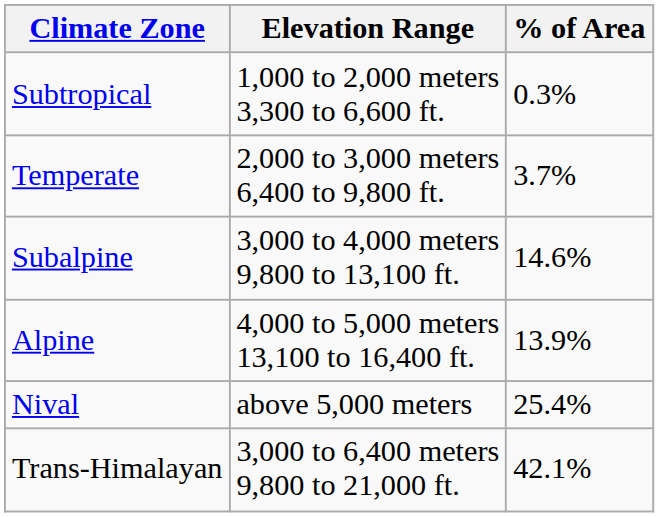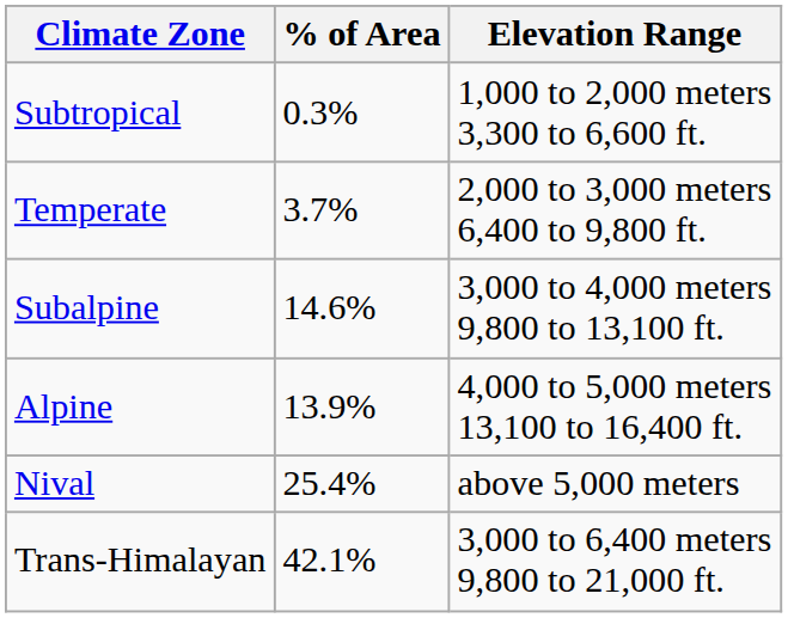 <table class="wikitable">
 <tr>
 <th><a href='#'>Climate Zone</a></th>
+<th>% of Area</th>
 <th>Elevation Range</th>
-<th>% of Area</th>
 </tr>
 <tr>
 <td><a href='#'>Subtropical</a></td>
+<td>0.3%</td>
 <td>1,000 to 2,000 meters<br>3,300 to 6,600 ft.</td>
-<td>0.3%</td>
 </tr>
 <tr>
 <td><a href='#'>Temperate</a></td>
+<td>3.7%</td>
 <td>2,000 to 3,000 meters<br>6,400 to 9,800 ft.</td>
-<td>3.7%</td>
 </tr>
 <tr>
 <td><a href='#'>Subalpine</a></td>
+<td>14.6%</td>
 <td>3,000 to 4,000 meters<br>9,800 to 13,100 ft.</td>
-<td>14.6%</td>
 </tr>
 <tr>
 <td><a href='#'>Alpine</a></td>
+<td>13.9%</td>
 <td>4,000 to 5,000 meters<br>13,100 to 16,400 ft.</td>
-<td>13.9%</td>
 </tr>
 <tr>
 <td><a href='#'>Nival</a></td>
+<td>25.4%</td>
 <td>above 5,000 meters</td>
-<td>25.4%</td>
 </tr>
 <tr>
 <td>Trans-Himalayan<br></td>
+<td>42.1%</td>
 <td>3,000 to 6,400 meters<br>9,800 to 21,000 ft.</td>
-<td>42.1%</td>
 </tr>
 </table>
